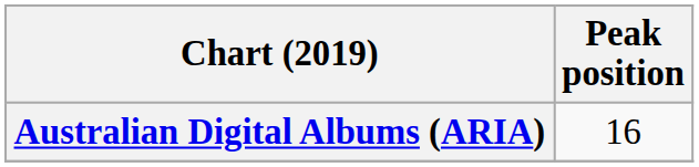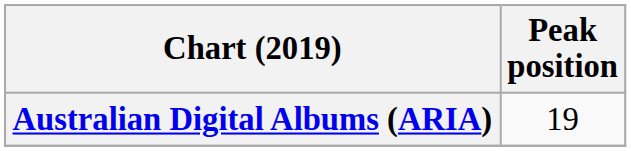 <table class="wikitable sortable plainrowheaders" style="text-align:center">
 <tr>
 <th scope="col">Chart (2019)</th>
 <th scope="col">Peak<br>position</th>
 </tr>
 <tr>
 <th scope="row"><a href='#'>Australian Digital Albums</a> (<a href='#'>ARIA</a>)</th>
-<td>16</td>
+<td>19</td>
 </tr>
 <tr>
 </tr>
 <tr>
 </tr>
 <tr>
 </tr>
 <tr>
 </tr>
 <tr>
 </tr>
 <tr>
 </tr>
 <tr>
 </tr>
 <tr>
 </tr>
 <tr>
 </tr>
 <tr>
 </tr>
 <tr>
 </tr>
 <tr>
 </tr>
 <tr>
 </tr>
 <tr>
 </tr>
 <tr>
 </tr>
 <tr>
 </tr>
 <tr>
 </tr>
 <tr>
 </tr>
 <tr>
 </tr>
 <tr>
 </tr>
 <tr>
 </tr>
 <tr>
 </tr>
 <tr>
 </tr>
 </table>
